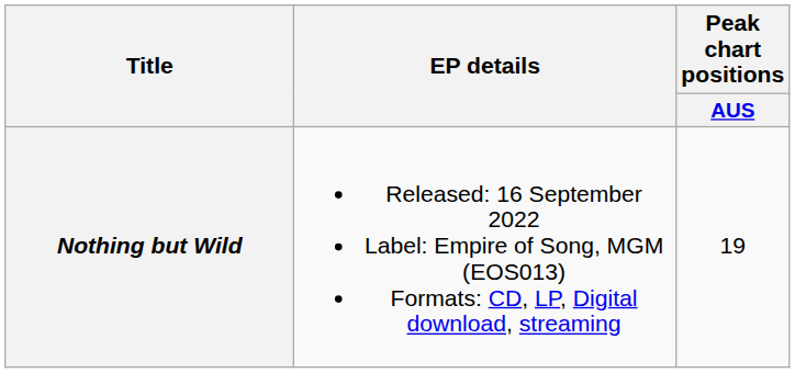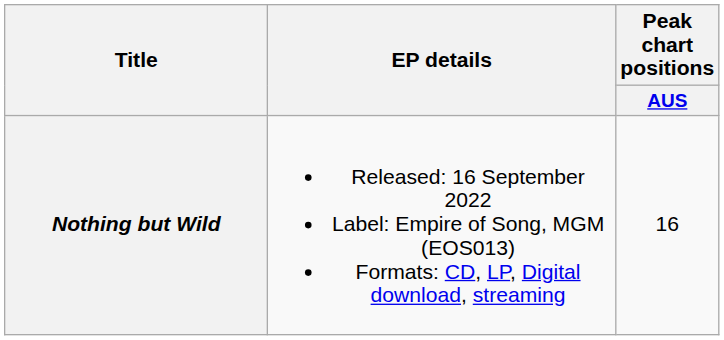 <table class="wikitable plainrowheaders" style="text-align:center;">
 <tr>
 <th scope="col" rowspan="2" style="width:12em;">Title</th>
 <th scope="col" rowspan="2" style="width:16em;">EP details</th>
 <th scope="col" colspan="1">Peak chart positions</th>
 </tr>
 <tr>
 <th scope="col" style="width:3em;font-size:90%;"><a href='#'>AUS</a><br></th>
 </tr>
 <tr>
 <th scope="row"><em>Nothing but Wild</em></th>
 <td><br><ul><li>Released: 16 September 2022</li><li>Label: Empire of Song, MGM (EOS013)</li><li>Formats: <a href='#'>CD</a>, <a href='#'>LP</a>, <a href='#'>Digital download</a>, <a href='#'>streaming</a></li></ul></td>
-<td>19</td>
+<td>16</td>
 </tr>
 </table>
